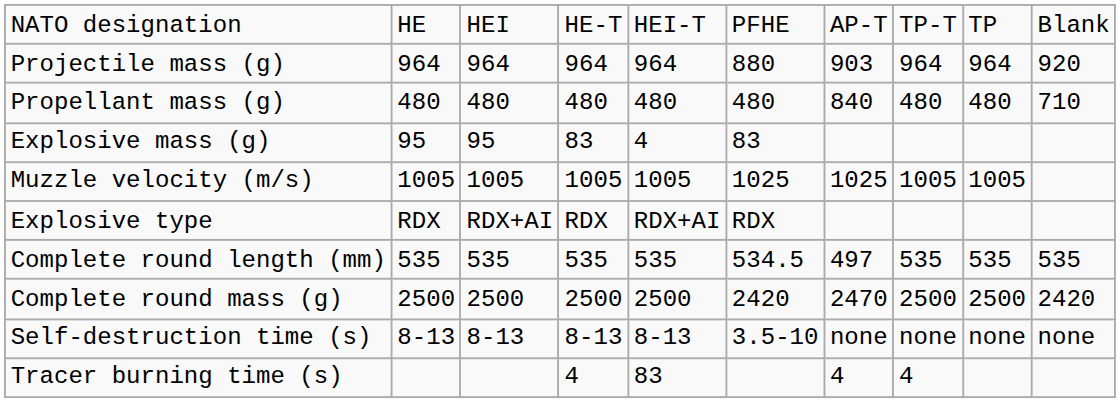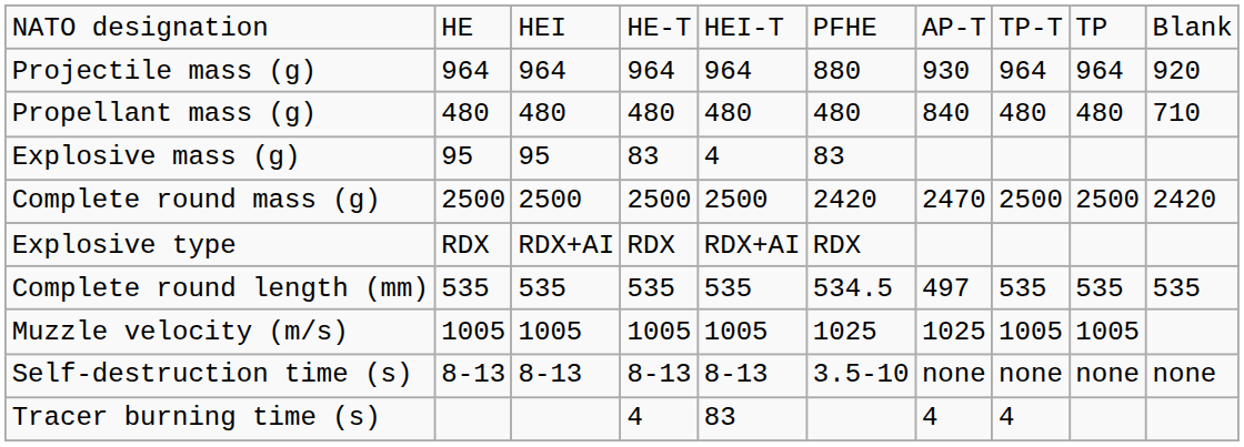 <table class="wikitable">
 <tr>
 <td>NATO designation</td>
 <td>HE</td>
 <td>HEI</td>
 <td>HE-T</td>
 <td>HEI-T</td>
 <td>PFHE</td>
 <td>AP-T</td>
 <td>TP-T</td>
 <td>TP</td>
 <td>Blank</td>
 </tr>
 <tr>
 <td>Projectile mass (g)</td>
 <td>964</td>
 <td>964</td>
 <td>964</td>
 <td>964</td>
 <td>880</td>
-<td>903</td>
+<td>930</td>
 <td>964</td>
 <td>964</td>
 <td>920</td>
 </tr>
 <tr>
 <td>Propellant mass (g)</td>
 <td>480</td>
 <td>480</td>
 <td>480</td>
 <td>480</td>
 <td>480</td>
 <td>840</td>
 <td>480</td>
 <td>480</td>
 <td>710</td>
 </tr>
 <tr>
 <td>Explosive mass (g)</td>
 <td>95</td>
 <td>95</td>
 <td>83</td>
 <td>4</td>
 <td>83</td>
 <td></td>
 <td></td>
 <td></td>
 <td></td>
 </tr>
 <tr>
-<td>Muzzle velocity (m/s)</td>
-<td>1005</td>
-<td>1005</td>
-<td>1005</td>
-<td>1005</td>
-<td>1025</td>
-<td>1025</td>
-<td>1005</td>
-<td>1005</td>
-<td></td>
+<td>Complete round mass (g)</td>
+<td>2500</td>
+<td>2500</td>
+<td>2500</td>
+<td>2500</td>
+<td>2420</td>
+<td>2470</td>
+<td>2500</td>
+<td>2500</td>
+<td>2420</td>
 </tr>
 <tr>
 <td>Explosive type</td>
 <td>RDX</td>
 <td>RDX+AI</td>
 <td>RDX</td>
 <td>RDX+AI</td>
 <td>RDX</td>
 <td></td>
 <td></td>
 <td></td>
 <td></td>
 </tr>
 <tr>
 <td>Complete round length (mm)</td>
 <td>535</td>
 <td>535</td>
 <td>535</td>
 <td>535</td>
 <td>534.5</td>
 <td>497</td>
 <td>535</td>
 <td>535</td>
 <td>535</td>
 </tr>
 <tr>
-<td>Complete round mass (g)</td>
-<td>2500</td>
-<td>2500</td>
-<td>2500</td>
-<td>2500</td>
-<td>2420</td>
-<td>2470</td>
-<td>2500</td>
-<td>2500</td>
-<td>2420</td>
+<td>Muzzle velocity (m/s)</td>
+<td>1005</td>
+<td>1005</td>
+<td>1005</td>
+<td>1005</td>
+<td>1025</td>
+<td>1025</td>
+<td>1005</td>
+<td>1005</td>
+<td></td>
 </tr>
 <tr>
 <td>Self-destruction time (s)</td>
 <td>8-13</td>
 <td>8-13</td>
 <td>8-13</td>
 <td>8-13</td>
 <td>3.5-10</td>
 <td>none</td>
 <td>none</td>
 <td>none</td>
 <td>none</td>
 </tr>
 <tr>
 <td>Tracer burning time (s)</td>
 <td></td>
 <td></td>
 <td>4</td>
 <td>83</td>
 <td></td>
 <td>4</td>
 <td>4</td>
 <td></td>
 <td></td>
 </tr>
 </table>
